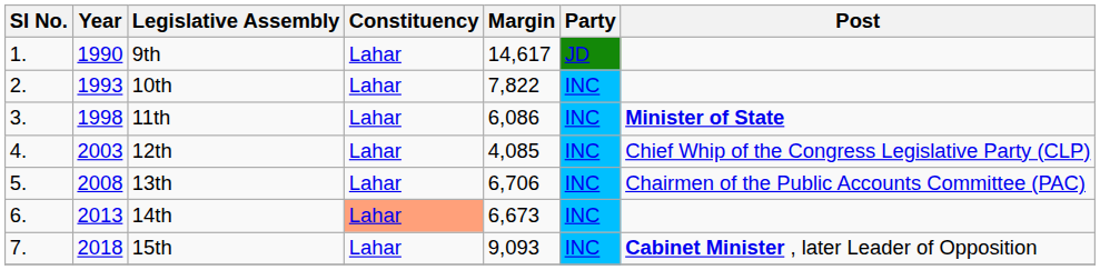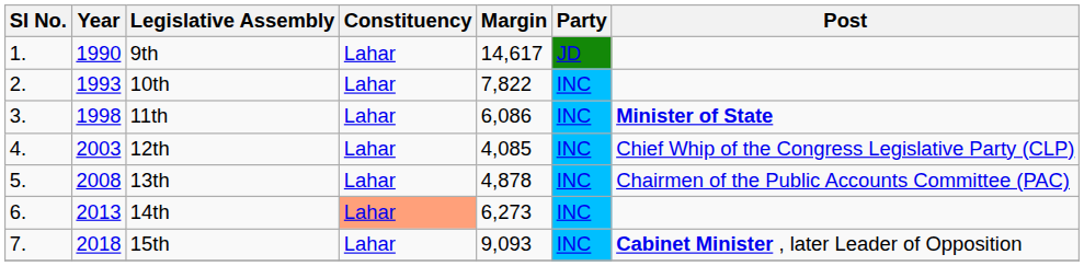 <table class ="wikitable">
 <tr>
 <th>SI No.</th>
 <th>Year</th>
 <th>Legislative Assembly</th>
 <th>Constituency</th>
 <th>Margin</th>
 <th>Party</th>
 <th>Post</th>
 </tr>
 <tr>
 <td>1.</td>
 <td><a href='#'>1990</a></td>
 <td>9th</td>
 <td><a href='#'>Lahar</a></td>
 <td>14,617</td>
 <td bgcolor=#138808><a href='#'>JD</a></td>
 <td></td>
 </tr>
 <tr>
 <td>2.</td>
 <td><a href='#'>1993</a></td>
 <td>10th</td>
 <td><a href='#'>Lahar</a></td>
 <td>7,822</td>
 <td bgcolor=#00BFFF><a href='#'>INC</a></td>
 <td></td>
 </tr>
 <tr>
 <td>3.</td>
 <td><a href='#'>1998</a></td>
 <td>11th</td>
 <td><a href='#'>Lahar</a></td>
 <td>6,086</td>
 <td bgcolor=#00BFFF><a href='#'>INC</a></td>
 <td><strong><a href='#'>Minister of State</a></strong></td>
 </tr>
 <tr>
 <td>4.</td>
 <td><a href='#'>2003</a></td>
 <td>12th</td>
 <td><a href='#'>Lahar</a></td>
 <td>4,085</td>
 <td bgcolor=#00BFFF><a href='#'>INC</a></td>
 <td><a href='#'>Chief Whip of the Congress Legislative Party (CLP)</a></td>
 </tr>
 <tr>
 <td>5.</td>
 <td><a href='#'>2008</a></td>
 <td>13th</td>
 <td><a href='#'>Lahar</a></td>
-<td>6,706</td>
+<td>4,878</td>
 <td bgcolor=#00BFFF><a href='#'>INC</a></td>
 <td><a href='#'>Chairmen of the Public Accounts Committee (PAC)</a></td>
 </tr>
 <tr>
 <td>6.</td>
 <td><a href='#'>2013</a></td>
 <td>14th</td>
 <td style="background: lightsalmon;"><a href='#'>Lahar</a></td>
-<td>6,673</td>
+<td>6,273</td>
 <td bgcolor=#00BFFF><a href='#'>INC</a></td>
 <td></td>
 </tr>
 <tr>
 <td>7.</td>
 <td><a href='#'>2018</a></td>
 <td>15th</td>
 <td><a href='#'>Lahar</a></td>
 <td>9,093</td>
 <td bgcolor=#00BFFF><a href='#'>INC</a></td>
 <td><strong><a href='#'>Cabinet Minister</a></strong> , later Leader of Opposition</td>
 </tr>
 <tr>
 </tr>
 </table>
